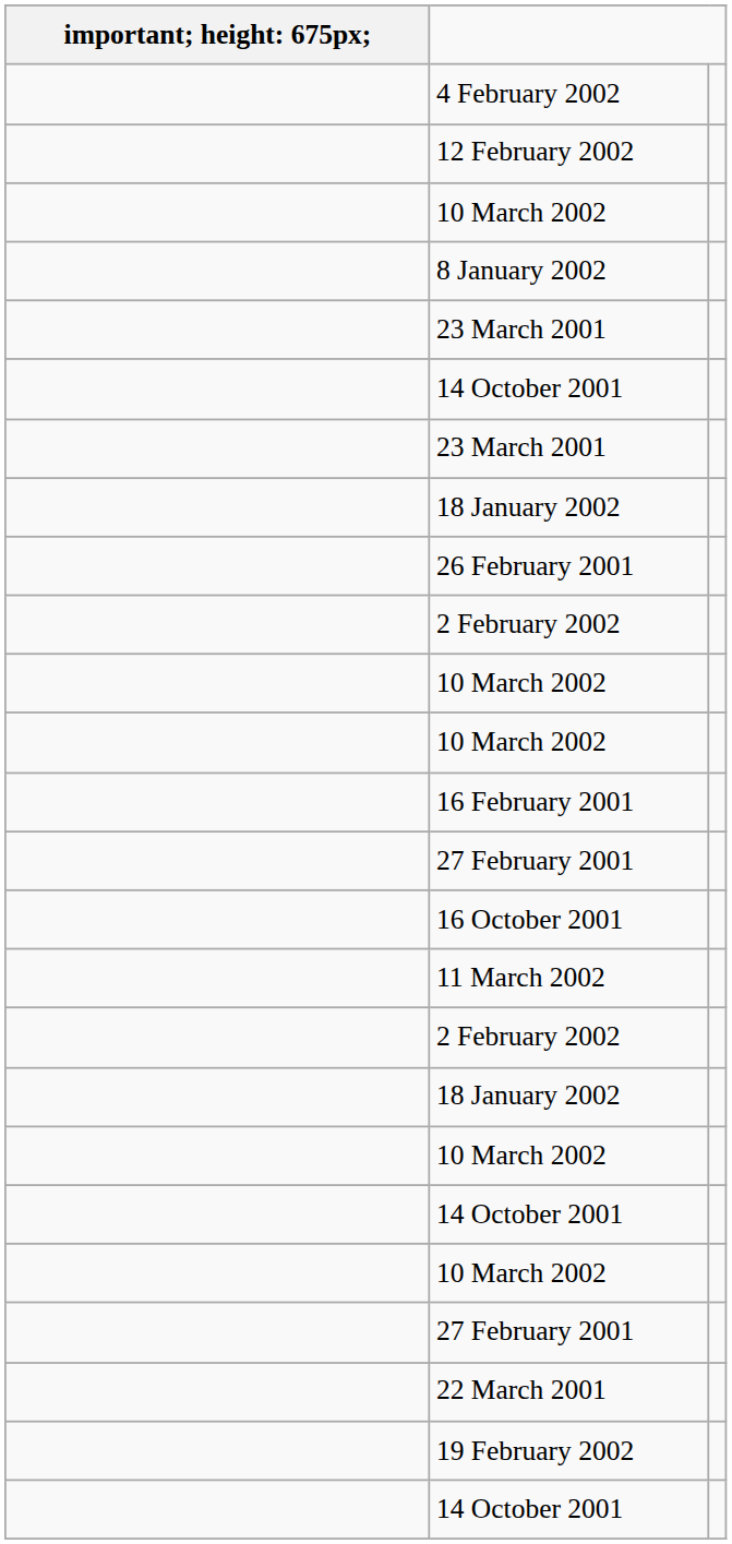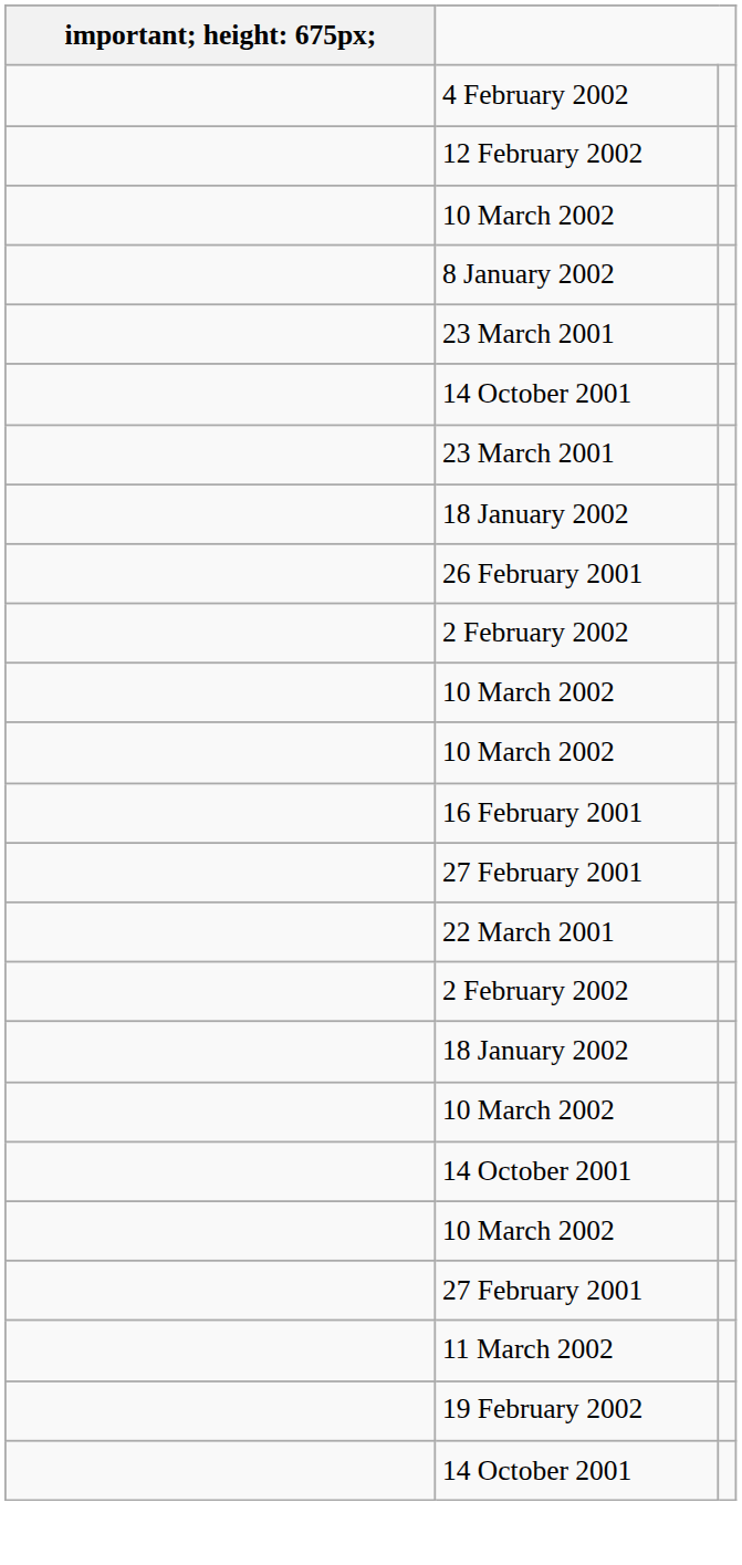 <table class="wikitable" style="font-size: 89%; float: left; width: 26em; margin-right: 1em; line-height: 1.65em">
 <tr>
 <th>important; height: 675px;</th>
 </tr>
 <tr>
 <td></td>
 <td>4 February 2002</td>
 <td></td>
 </tr>
 <tr>
 <td></td>
 <td>12 February 2002</td>
 <td></td>
 </tr>
 <tr>
 <td></td>
 <td>10 March 2002</td>
 <td></td>
 </tr>
 <tr>
 <td></td>
 <td>8 January 2002</td>
 <td></td>
 </tr>
 <tr>
 <td></td>
 <td>23 March 2001</td>
 <td></td>
 </tr>
 <tr>
 <td></td>
 <td>14 October 2001</td>
 <td></td>
 </tr>
 <tr>
 <td></td>
 <td>23 March 2001</td>
 <td></td>
 </tr>
 <tr>
 <td></td>
 <td>18 January 2002</td>
 <td></td>
 </tr>
 <tr>
 <td></td>
 <td>26 February 2001</td>
 <td></td>
 </tr>
 <tr>
 <td></td>
 <td>2 February 2002</td>
 <td></td>
 </tr>
 <tr>
 <td></td>
 <td>10 March 2002</td>
 <td></td>
 </tr>
 <tr>
 <td></td>
 <td>10 March 2002</td>
 <td></td>
 </tr>
 <tr>
 <td></td>
 <td>16 February 2001</td>
 <td></td>
 </tr>
 <tr>
 <td></td>
 <td>27 February 2001</td>
 <td></td>
 </tr>
 <tr>
 <td></td>
-<td>16 October 2001</td>
-<td></td>
-</tr>
-<tr>
-<td></td>
-<td>11 March 2002</td>
+<td>22 March 2001</td>
 <td></td>
 </tr>
 <tr>
 <td></td>
 <td>2 February 2002</td>
 <td></td>
 </tr>
 <tr>
 <td></td>
 <td>18 January 2002</td>
 <td></td>
 </tr>
 <tr>
 <td></td>
 <td>10 March 2002</td>
 <td></td>
 </tr>
 <tr>
 <td></td>
 <td>14 October 2001</td>
 <td></td>
 </tr>
 <tr>
 <td></td>
 <td>10 March 2002</td>
 <td></td>
 </tr>
 <tr>
 <td></td>
 <td>27 February 2001</td>
 <td></td>
 </tr>
 <tr>
 <td></td>
-<td>22 March 2001</td>
+<td>11 March 2002</td>
 <td></td>
 </tr>
 <tr>
 <td></td>
 <td>19 February 2002</td>
 <td></td>
 </tr>
 <tr>
 <td></td>
 <td>14 October 2001</td>
 <td></td>
 </tr>
 </table>
